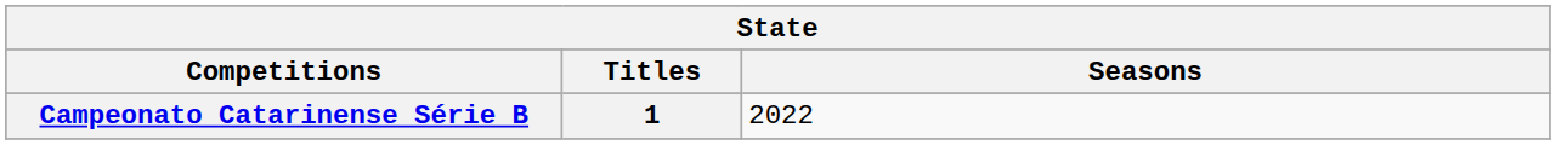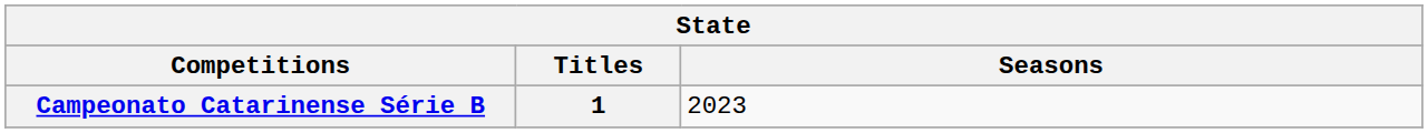 <table class="wikitable">
 <tr>
 <th colspan="3">State</th>
 </tr>
 <tr>
 <th style="width:260px">Competitions</th>
 <th style="width:80px">Titles</th>
 <th style="width:380px">Seasons</th>
 </tr>
 <tr>
 <th><a href='#'>Campeonato Catarinense Série B</a></th>
 <th>1</th>
-<td>2022</td>
+<td>2023</td>
 </tr>
 </table>
